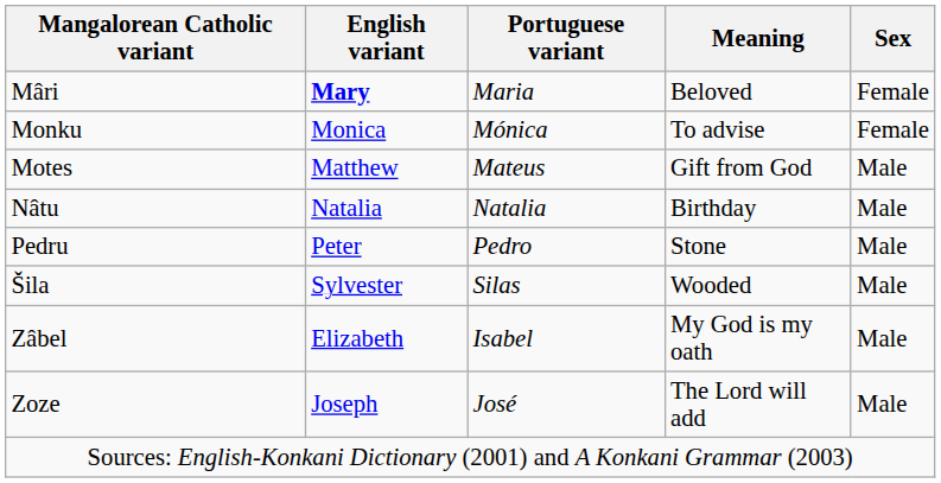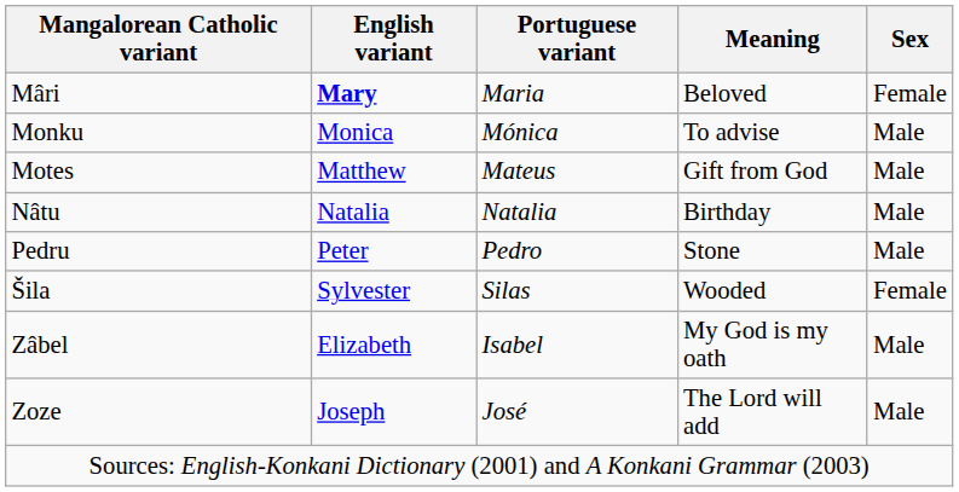 <table class="wikitable">
 <tr>
 <th>Mangalorean Catholic variant</th>
 <th>English variant</th>
 <th>Portuguese variant</th>
 <th>Meaning</th>
 <th>Sex</th>
 </tr>
 <tr>
 <td>Mâri</td>
 <td><strong><a href='#'>Mary</a></strong></td>
 <td><em>Maria</em></td>
 <td>Beloved</td>
 <td>Female</td>
 </tr>
 <tr>
 <td>Monku</td>
 <td><a href='#'>Monica</a></td>
 <td><em>Mónica</em></td>
 <td>To advise</td>
-<td>Female</td>
+<td>Male</td>
 </tr>
 <tr>
 <td>Motes</td>
 <td><a href='#'>Matthew</a></td>
 <td><em>Mateus</em></td>
 <td>Gift from God</td>
 <td>Male</td>
 </tr>
 <tr>
 <td>Nâtu</td>
 <td><a href='#'>Natalia</a></td>
 <td><em>Natalia</em></td>
 <td>Birthday</td>
 <td>Male</td>
 </tr>
 <tr>
 <td>Pedru</td>
 <td><a href='#'>Peter</a></td>
 <td><em>Pedro</em></td>
 <td>Stone</td>
 <td>Male</td>
 </tr>
 <tr>
 <td>Šila</td>
 <td><a href='#'>Sylvester</a></td>
 <td><em>Silas</em></td>
 <td>Wooded</td>
-<td>Male</td>
+<td>Female</td>
 </tr>
 <tr>
 <td>Zâbel</td>
 <td><a href='#'>Elizabeth</a></td>
 <td><em>Isabel</em></td>
 <td>My God is my oath</td>
 <td>Male</td>
 </tr>
 <tr>
 <td>Zoze</td>
 <td><a href='#'>Joseph</a></td>
 <td><em>José</em></td>
 <td>The Lord will add</td>
 <td>Male</td>
 </tr>
 <tr>
 <td colspan=5 align="center">Sources: <em>English-Konkani Dictionary</em> (2001) and <em>A Konkani Grammar</em> (2003)</td>
 </tr>
 </table>
